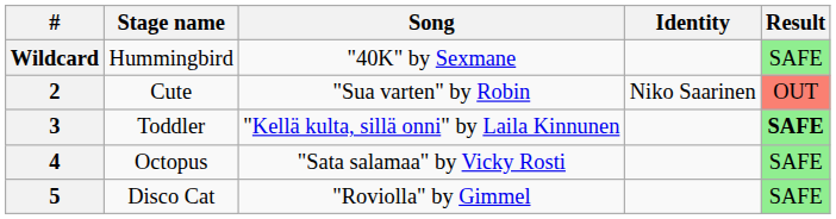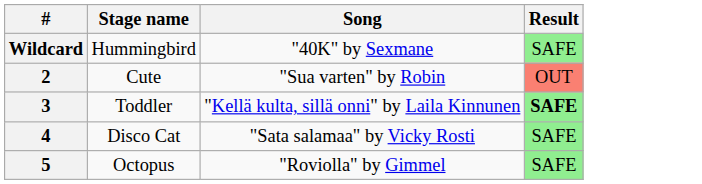 <table class="wikitable plainrowheaders" style="text-align: center;">
 <tr>
 <th>#</th>
 <th>Stage name</th>
 <th>Song</th>
-<th>Identity</th>
 <th>Result</th>
 </tr>
 <tr>
 <th>Wildcard</th>
 <td>Hummingbird</td>
 <td>"40K" by <a href='#'>Sexmane</a></td>
-<td></td>
 <td bgcolor="lightgreen">SAFE</td>
 </tr>
 <tr>
 <th>2</th>
 <td>Cute</td>
 <td>"Sua varten" by <a href='#'>Robin</a></td>
-<td>Niko Saarinen</td>
 <td bgcolor="salmon">OUT</td>
 </tr>
 <tr>
 <th>3</th>
 <td>Toddler</td>
 <td>"<a href='#'>Kellä kulta, sillä onni</a>" by <a href='#'>Laila Kinnunen</a></td>
-<td></td>
 <td bgcolor="lightgreen"><strong>SAFE</strong></td>
 </tr>
 <tr>
 <th>4</th>
-<td>Octopus</td>
+<td>Disco Cat</td>
 <td>"Sata salamaa" by <a href='#'>Vicky Rosti</a></td>
-<td></td>
 <td bgcolor="lightgreen">SAFE</td>
 </tr>
 <tr>
 <th>5</th>
-<td>Disco Cat</td>
+<td>Octopus</td>
 <td>"Roviolla" by <a href='#'>Gimmel</a></td>
-<td></td>
 <td bgcolor="lightgreen">SAFE</td>
 </tr>
 </table>
